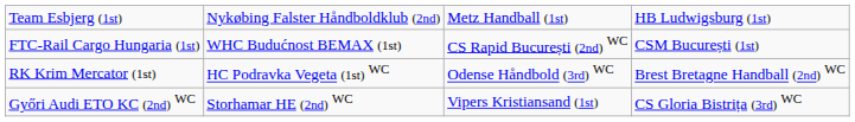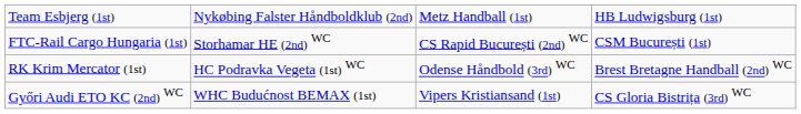 <table class="wikitable">
 <tr>
 <td> <a href='#'>Team Esbjerg</a> <small>(<a href='#'>1st</a>)</small></td>
 <td> <a href='#'>Nykøbing Falster Håndboldklub</a> <small>(<a href='#'>2nd</a>)</small></td>
 <td> <a href='#'>Metz Handball</a> <small>(<a href='#'>1st</a>)</small></td>
 <td> <a href='#'>HB Ludwigsburg</a> <small>(<a href='#'>1st</a>)</small></td>
 </tr>
 <tr>
 <td> <a href='#'>FTC-Rail Cargo Hungaria</a> <small>(<a href='#'>1st</a>)</small></td>
-<td> <a href='#'>WHC Budućnost BEMAX</a> <small>(1st)</small></td>
+<td> <a href='#'>Storhamar HE</a> <small>(<a href='#'>2nd</a>)</small> <sup>WC</sup></td>
 <td> <a href='#'>CS Rapid București</a> <small>(<a href='#'>2nd</a>)</small> <sup>WC</sup></td>
 <td> <a href='#'>CSM București</a> <small>(<a href='#'>1st</a>)</small></td>
 </tr>
 <tr>
 <td> <a href='#'>RK Krim Mercator</a> <small>(1st)</small></td>
 <td> <a href='#'>HC Podravka Vegeta</a> <small>(1st)</small> <sup>WC</sup></td>
 <td> <a href='#'>Odense Håndbold</a> <small>(<a href='#'>3rd</a>)</small> <sup>WC</sup></td>
 <td> <a href='#'>Brest Bretagne Handball</a> <small>(<a href='#'>2nd</a>)</small> <sup>WC</sup></td>
 </tr>
 <tr>
 <td> <a href='#'>Győri Audi ETO KC</a> <small>(<a href='#'>2nd</a>)</small> <sup>WC</sup></td>
-<td> <a href='#'>Storhamar HE</a> <small>(<a href='#'>2nd</a>)</small> <sup>WC</sup></td>
+<td> <a href='#'>WHC Budućnost BEMAX</a> <small>(1st)</small></td>
 <td> <a href='#'>Vipers Kristiansand</a> <small>(<a href='#'>1st</a>)</small></td>
 <td> <a href='#'>CS Gloria Bistrița</a> <small>(<a href='#'>3rd</a>)</small> <sup>WC</sup></td>
 </tr>
 </table>
